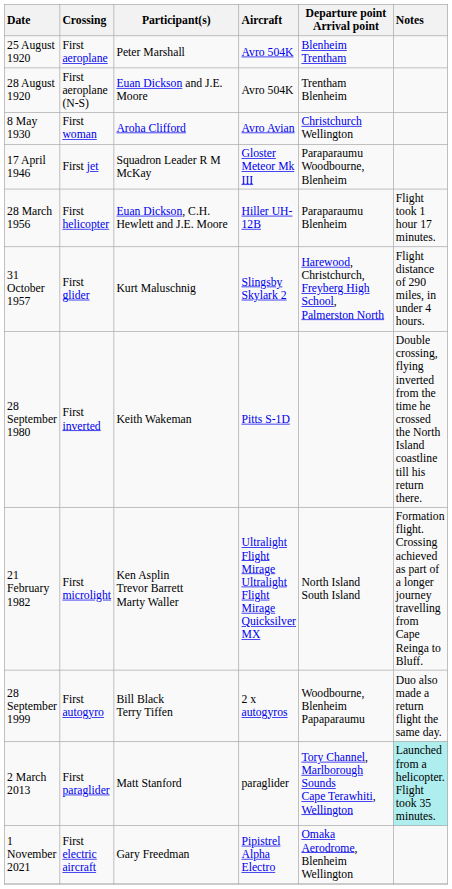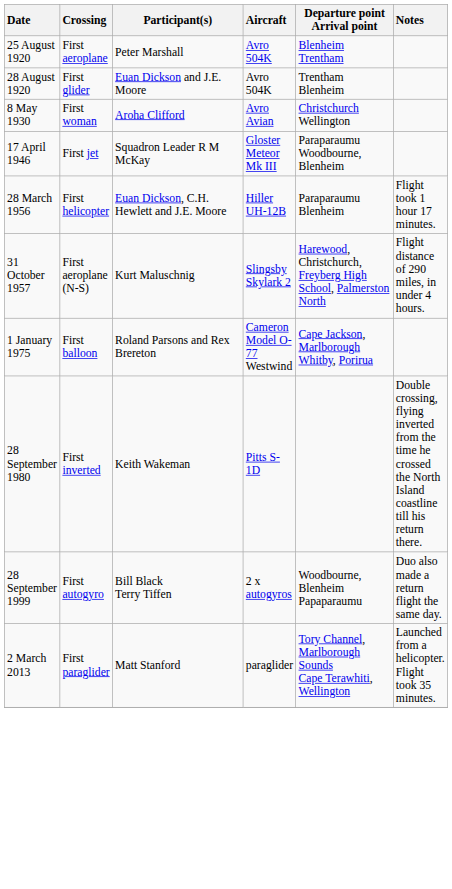 <table class="wikitable sortable">
 <tr>
 <th style="text-align:left">Date</th>
 <th style="text-align:left">Crossing</th>
 <th style="width:240px;">Participant(s)</th>
 <th style="text-align:left">Aircraft</th>
 <th style="width:160px;">Departure point <br>Arrival point</th>
 <th style="text-align:left">Notes</th>
 </tr>
 <tr>
 <td>25 August 1920</td>
 <td>First <a href='#'>aeroplane</a></td>
 <td>Peter Marshall</td>
 <td><a href='#'>Avro 504K</a></td>
 <td><a href='#'>Blenheim</a><br><a href='#'>Trentham</a></td>
 <td></td>
 </tr>
 <tr>
 <td>28 August 1920</td>
-<td>First aeroplane (N-S)</td>
+<td>First <a href='#'>glider</a></td>
 <td><a href='#'>Euan Dickson</a> and J.E. Moore</td>
 <td>Avro 504K</td>
 <td>Trentham<br>Blenheim</td>
 <td></td>
 </tr>
 <tr>
 <td>8 May 1930</td>
 <td>First <a href='#'>woman</a></td>
 <td><a href='#'>Aroha Clifford</a></td>
 <td><a href='#'>Avro Avian</a></td>
 <td><a href='#'>Christchurch</a><br>Wellington</td>
 <td></td>
 </tr>
 <tr>
 <td>17 April 1946</td>
 <td>First <a href='#'>jet</a></td>
 <td>Squadron Leader R M McKay</td>
 <td><a href='#'>Gloster Meteor Mk III</a></td>
 <td>Paraparaumu<br>Woodbourne, Blenheim</td>
 <td></td>
 </tr>
 <tr>
 <td>28 March 1956</td>
 <td>First <a href='#'>helicopter</a></td>
 <td><a href='#'>Euan Dickson</a>, C.H. Hewlett and J.E. Moore</td>
 <td><a href='#'>Hiller UH-12B</a></td>
 <td>Paraparaumu<br>Blenheim</td>
 <td>Flight took 1 hour 17 minutes.</td>
 </tr>
 <tr>
 <td>31 October 1957</td>
-<td>First <a href='#'>glider</a></td>
+<td>First aeroplane (N-S)</td>
 <td>Kurt Maluschnig</td>
 <td><a href='#'>Slingsby Skylark 2</a></td>
 <td><a href='#'>Harewood</a>, Christchurch,<br><a href='#'>Freyberg High School</a>, <a href='#'>Palmerston North</a></td>
 <td>Flight distance of 290 miles, in under 4 hours.</td>
+</tr>
+<tr>
+<td>1 January 1975</td>
+<td>First <a href='#'>balloon</a></td>
+<td>Roland Parsons and Rex Brereton</td>
+<td><a href='#'>Cameron Model O-77</a> Westwind</td>
+<td><a href='#'>Cape Jackson</a>, <a href='#'>Marlborough</a><br><a href='#'>Whitby</a>, <a href='#'>Porirua</a></td>
+<td></td>
 </tr>
 <tr>
 <td>28 September 1980</td>
 <td>First <a href='#'>inverted</a></td>
 <td>Keith Wakeman</td>
 <td><a href='#'>Pitts S-1D</a></td>
 <td></td>
 <td>Double crossing, flying inverted from the time he crossed the North Island coastline till his return there.</td>
-</tr>
-<tr>
-<td>21 February 1982</td>
-<td>First <a href='#'>microlight</a></td>
-<td>Ken Asplin<br>Trevor Barrett<br>Marty Waller</td>
-<td><a href='#'>Ultralight Flight Mirage</a><br><a href='#'>Ultralight Flight Mirage</a><br><a href='#'>Quicksilver MX</a></td>
-<td>North Island<br>South Island</td>
-<td>Formation flight. Crossing achieved as part of a longer journey travelling from Cape Reinga to Bluff.</td>
 </tr>
 <tr>
 <td>28 September 1999</td>
 <td>First <a href='#'>autogyro</a></td>
 <td>Bill Black<br>Terry Tiffen</td>
 <td>2 x <a href='#'>autogyros</a></td>
 <td>Woodbourne, Blenheim<br>Papaparaumu</td>
 <td>Duo also made a return flight the same day.</td>
 </tr>
 <tr>
 <td>2 March 2013</td>
 <td>First <a href='#'>paraglider</a></td>
 <td>Matt Stanford</td>
 <td>paraglider</td>
 <td><a href='#'>Tory Channel</a>, <a href='#'>Marlborough Sounds</a><br><a href='#'>Cape Terawhiti</a>, <a href='#'>Wellington</a></td>
-<td style="background: paleturquoise;">Launched from a helicopter.  Flight took 35 minutes.</td>
-</tr>
-<tr>
-<td>1 November 2021</td>
-<td>First <a href='#'>electric aircraft</a></td>
-<td>Gary Freedman</td>
-<td><a href='#'>Pipistrel Alpha Electro</a></td>
-<td><a href='#'>Omaka Aerodrome</a>, Blenheim<br>Wellington</td>
-<td></td>
+<td>Launched from a helicopter.  Flight took 35 minutes.</td>
 </tr>
 <tr>
 </tr>
 </table>
